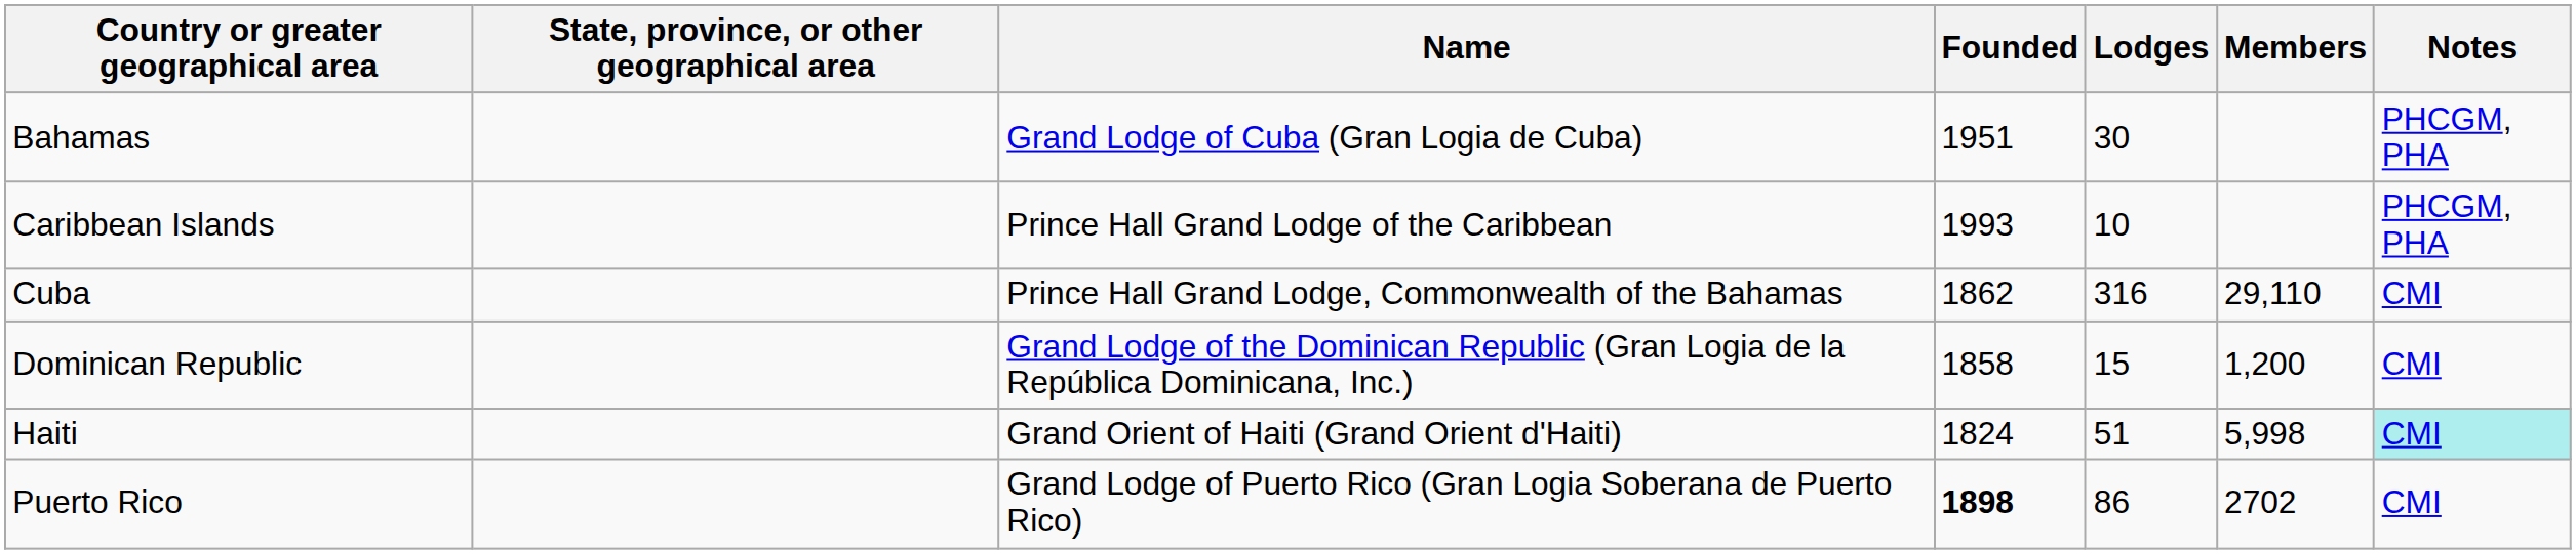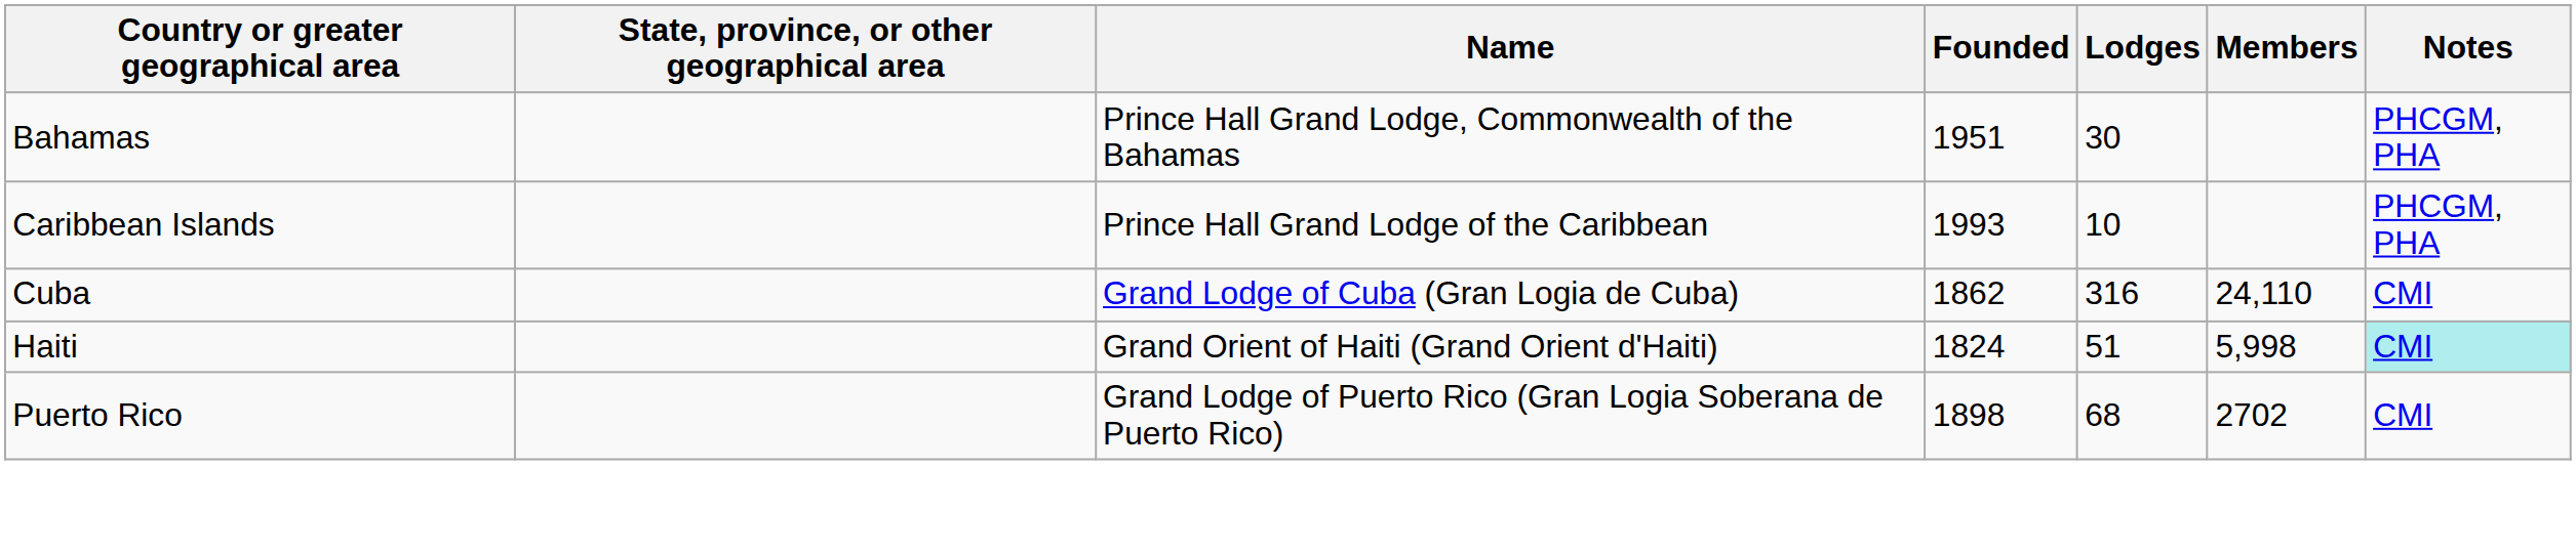 <table class="wikitable sortable" style="width:100%">
 <tr>
 <th>Country or greater geographical area</th>
 <th>State, province, or other geographical area</th>
 <th>Name</th>
 <th>Founded</th>
 <th>Lodges</th>
 <th>Members</th>
 <th>Notes</th>
 </tr>
 <tr>
 <td>Bahamas</td>
 <td></td>
-<td><a href='#'>Grand Lodge of Cuba</a> (Gran Logia de Cuba) </td>
+<td>Prince Hall Grand Lodge, Commonwealth of the Bahamas</td>
 <td>1951</td>
 <td>30</td>
 <td></td>
 <td><a href='#'>PHCGM</a>, <a href='#'>PHA</a></td>
 </tr>
 <tr>
 <td>Caribbean Islands</td>
 <td></td>
 <td>Prince Hall Grand Lodge of the Caribbean </td>
 <td>1993</td>
 <td>10</td>
 <td></td>
 <td><a href='#'>PHCGM</a>, <a href='#'>PHA</a></td>
 </tr>
 <tr>
 <td>Cuba</td>
 <td></td>
-<td>Prince Hall Grand Lodge, Commonwealth of the Bahamas</td>
+<td><a href='#'>Grand Lodge of Cuba</a> (Gran Logia de Cuba) </td>
 <td>1862</td>
 <td>316</td>
-<td>29,110</td>
-<td><a href='#'>CMI</a></td>
-</tr>
-<tr>
-<td>Dominican Republic</td>
-<td></td>
-<td><a href='#'>Grand Lodge of the Dominican Republic</a> (Gran Logia de la República Dominicana, Inc.)</td>
-<td>1858</td>
-<td>15</td>
-<td>1,200</td>
+<td>24,110</td>
 <td><a href='#'>CMI</a></td>
 </tr>
 <tr>
 <td>Haiti</td>
 <td></td>
 <td>Grand Orient of Haiti (Grand Orient d'Haiti)</td>
 <td>1824</td>
 <td>51</td>
 <td>5,998 </td>
 <td style="background: paleturquoise;"><a href='#'>CMI</a></td>
 </tr>
 <tr>
 <td>Puerto Rico</td>
 <td></td>
 <td>Grand Lodge of Puerto Rico (Gran Logia Soberana de Puerto Rico)</td>
-<td><strong>1898</strong></td>
-<td>86</td>
+<td>1898</td>
+<td>68</td>
 <td>2702</td>
 <td><a href='#'>CMI</a></td>
 </tr>
 </table>
